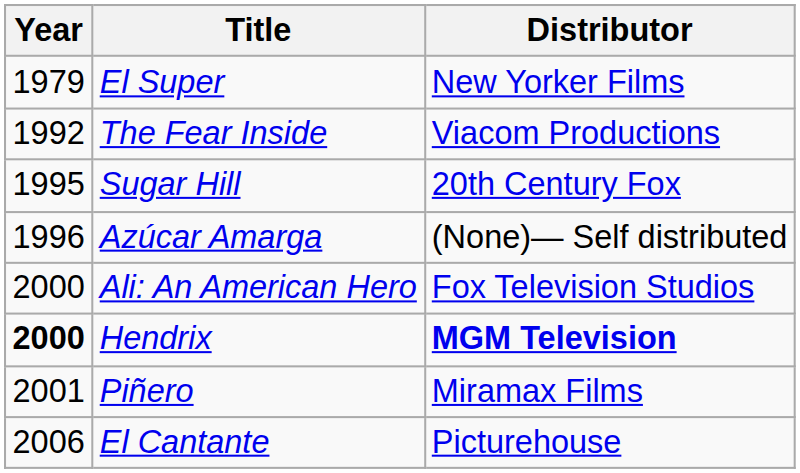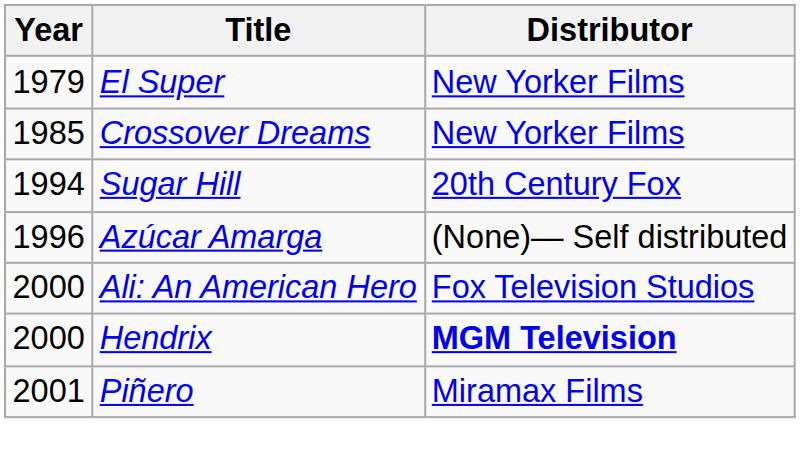 <table class="wikitable">
 <tr>
 <th>Year</th>
 <th>Title</th>
 <th>Distributor</th>
 </tr>
 <tr>
 <td>1979</td>
 <td><em><a href='#'>El Super</a></em></td>
 <td><a href='#'>New Yorker Films</a></td>
 </tr>
 <tr>
-<td>1992</td>
-<td><em><a href='#'>The Fear Inside</a></em></td>
-<td><a href='#'>Viacom Productions</a></td>
+<td>1985</td>
+<td><em><a href='#'>Crossover Dreams</a></em></td>
+<td><a href='#'>New Yorker Films</a></td>
 </tr>
 <tr>
-<td>1995</td>
+<td>1994</td>
 <td><em><a href='#'>Sugar Hill</a></em></td>
 <td><a href='#'>20th Century Fox</a></td>
 </tr>
 <tr>
 <td>1996</td>
 <td><em><a href='#'>Azúcar Amarga</a></em></td>
 <td>(None)— Self distributed</td>
 </tr>
 <tr>
 <td>2000</td>
 <td><em><a href='#'>Ali: An American Hero</a></em></td>
 <td><a href='#'>Fox Television Studios</a></td>
 </tr>
 <tr>
-<td><strong>2000</strong></td>
+<td>2000</td>
 <td><em><a href='#'>Hendrix</a></em></td>
 <td><strong><a href='#'>MGM Television</a></strong></td>
 </tr>
 <tr>
 <td>2001</td>
 <td><em><a href='#'>Piñero</a></em></td>
 <td><a href='#'>Miramax Films</a></td>
 </tr>
-<tr>
-<td>2006</td>
-<td><em><a href='#'>El Cantante</a></em></td>
-<td><a href='#'>Picturehouse</a></td>
-</tr>
 </table>
